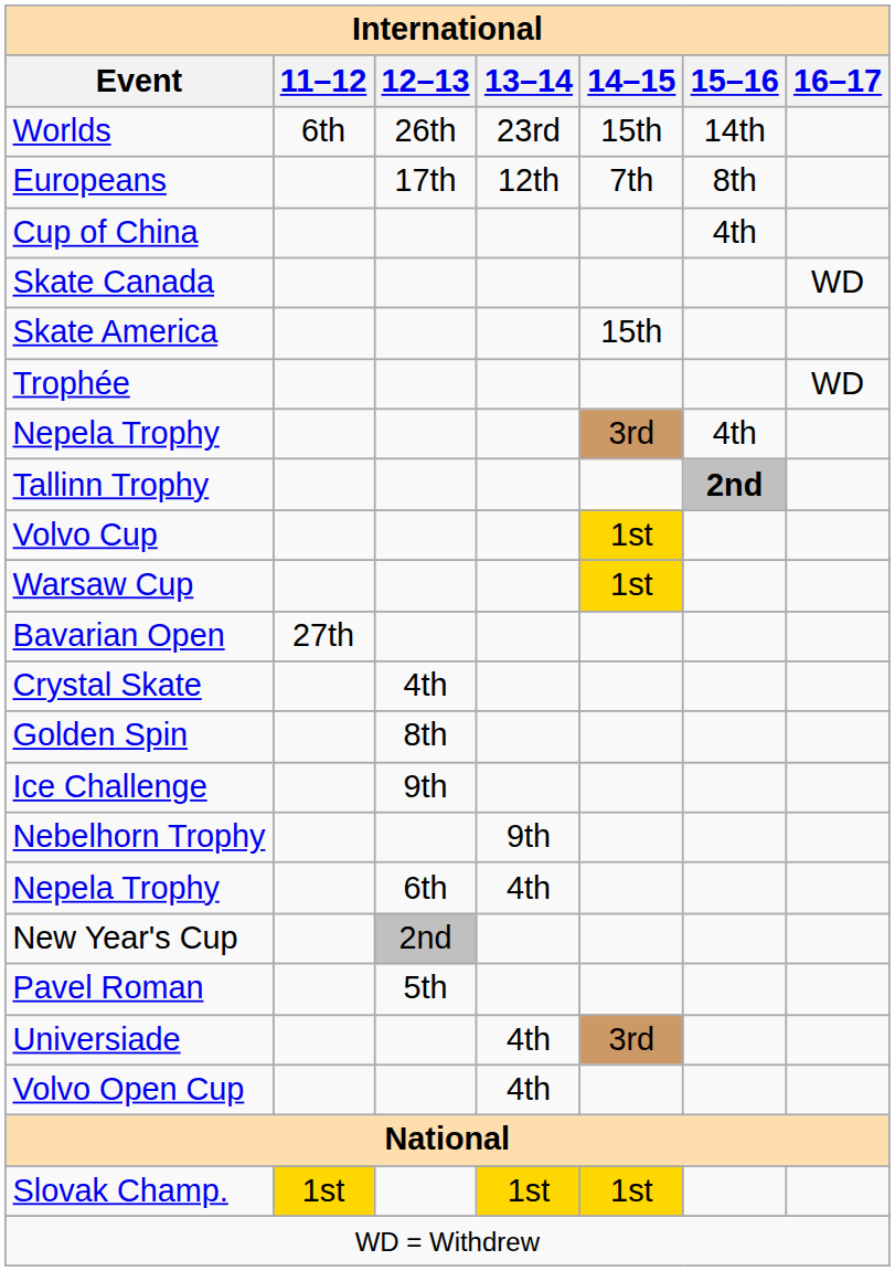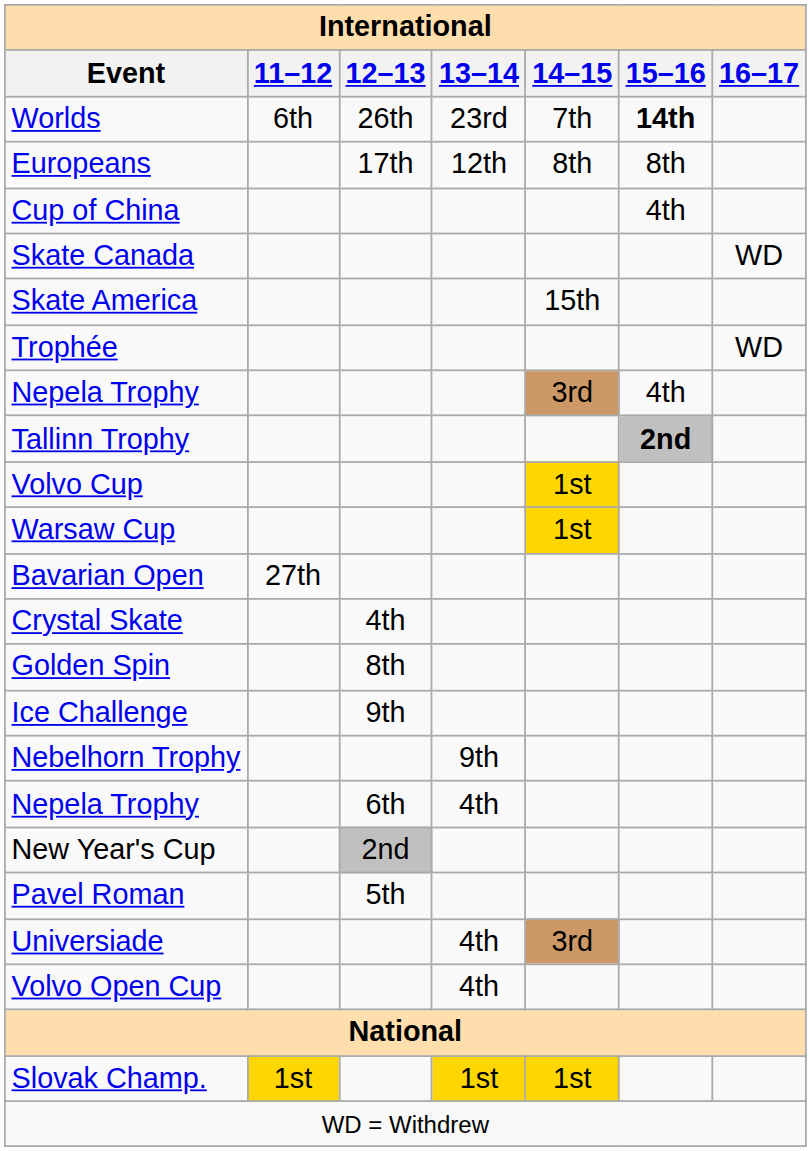 <table class="wikitable" style="text-align:center">
 <tr>
 <th style="background-color: #ffdead; " colspan=7 align=center>International</th>
 </tr>
 <tr>
 <th>Event</th>
 <th><a href='#'>11–12</a></th>
 <th><a href='#'>12–13</a></th>
 <th><a href='#'>13–14</a></th>
 <th><a href='#'>14–15</a></th>
 <th><a href='#'>15–16</a></th>
 <th><a href='#'>16–17</a></th>
 </tr>
 <tr>
 <td align=left><a href='#'>Worlds</a></td>
 <td>6th</td>
 <td>26th</td>
 <td>23rd</td>
-<td>15th</td>
-<td>14th</td>
+<td>7th</td>
+<td><strong>14th</strong></td>
 <td></td>
 </tr>
 <tr>
 <td align=left><a href='#'>Europeans</a></td>
 <td></td>
 <td>17th</td>
 <td>12th</td>
-<td>7th</td>
+<td>8th</td>
 <td>8th</td>
 <td></td>
 </tr>
 <tr>
 <td align=left> <a href='#'>Cup of China</a></td>
 <td></td>
 <td></td>
 <td></td>
 <td></td>
 <td>4th</td>
 <td></td>
 </tr>
 <tr>
 <td align=left> <a href='#'>Skate Canada</a></td>
 <td></td>
 <td></td>
 <td></td>
 <td></td>
 <td></td>
 <td>WD</td>
 </tr>
 <tr>
 <td align=left> <a href='#'>Skate America</a></td>
 <td></td>
 <td></td>
 <td></td>
 <td>15th</td>
 <td></td>
 <td></td>
 </tr>
 <tr>
 <td align=left> <a href='#'>Trophée</a></td>
 <td></td>
 <td></td>
 <td></td>
 <td></td>
 <td></td>
 <td>WD</td>
 </tr>
 <tr>
 <td align=left> <a href='#'>Nepela Trophy</a></td>
 <td></td>
 <td></td>
 <td></td>
 <td bgcolor=cc9966>3rd</td>
 <td>4th</td>
 <td></td>
 </tr>
 <tr>
 <td align=left> <a href='#'>Tallinn Trophy</a></td>
 <td></td>
 <td></td>
 <td></td>
 <td></td>
 <td bgcolor=silver><strong>2nd</strong></td>
 <td></td>
 </tr>
 <tr>
 <td align=left> <a href='#'>Volvo Cup</a></td>
 <td></td>
 <td></td>
 <td></td>
 <td bgcolor=gold>1st</td>
 <td></td>
 <td></td>
 </tr>
 <tr>
 <td align=left> <a href='#'>Warsaw Cup</a></td>
 <td></td>
 <td></td>
 <td></td>
 <td bgcolor=gold>1st</td>
 <td></td>
 <td></td>
 </tr>
 <tr>
 <td align=left><a href='#'>Bavarian Open</a></td>
 <td>27th</td>
 <td></td>
 <td></td>
 <td></td>
 <td></td>
 <td></td>
 </tr>
 <tr>
 <td align=left><a href='#'>Crystal Skate</a></td>
 <td></td>
 <td>4th</td>
 <td></td>
 <td></td>
 <td></td>
 <td></td>
 </tr>
 <tr>
 <td align=left><a href='#'>Golden Spin</a></td>
 <td></td>
 <td>8th</td>
 <td></td>
 <td></td>
 <td></td>
 <td></td>
 </tr>
 <tr>
 <td align=left><a href='#'>Ice Challenge</a></td>
 <td></td>
 <td>9th</td>
 <td></td>
 <td></td>
 <td></td>
 <td></td>
 </tr>
 <tr>
 <td align=left><a href='#'>Nebelhorn Trophy</a></td>
 <td></td>
 <td></td>
 <td>9th</td>
 <td></td>
 <td></td>
 <td></td>
 </tr>
 <tr>
 <td align=left><a href='#'>Nepela Trophy</a></td>
 <td></td>
 <td>6th</td>
 <td>4th</td>
 <td></td>
 <td></td>
 <td></td>
 </tr>
 <tr>
 <td align=left>New Year's Cup</td>
 <td></td>
 <td bgcolor=silver>2nd</td>
 <td></td>
 <td></td>
 <td></td>
 <td></td>
 </tr>
 <tr>
 <td align=left><a href='#'>Pavel Roman</a></td>
 <td></td>
 <td>5th</td>
 <td></td>
 <td></td>
 <td></td>
 <td></td>
 </tr>
 <tr>
 <td align=left><a href='#'>Universiade</a></td>
 <td></td>
 <td></td>
 <td>4th</td>
 <td bgcolor=cc9966>3rd</td>
 <td></td>
 <td></td>
 </tr>
 <tr>
 <td align=left><a href='#'>Volvo Open Cup</a></td>
 <td></td>
 <td></td>
 <td>4th</td>
 <td></td>
 <td></td>
 <td></td>
 </tr>
 <tr>
 <th style="background-color: #ffdead; " colspan=7 align=center>National</th>
 </tr>
 <tr>
 <td align=left><a href='#'>Slovak Champ.</a></td>
 <td bgcolor=gold>1st</td>
 <td></td>
 <td bgcolor=gold>1st</td>
 <td bgcolor=gold>1st</td>
 <td></td>
 <td></td>
 </tr>
 <tr>
 <td colspan=7 align=center><small> WD = Withdrew </small></td>
 </tr>
 </table>
